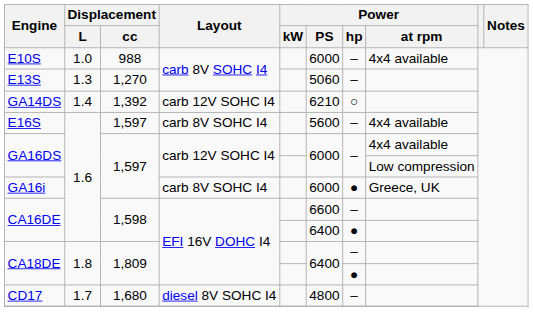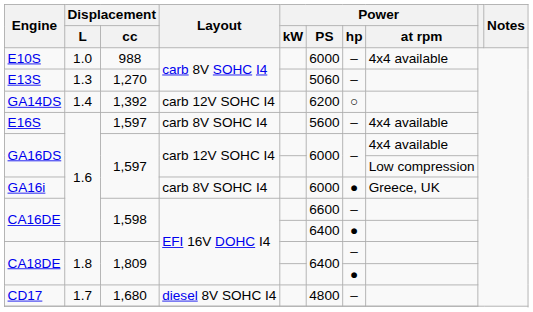 <table class="wikitable">
 <tr>
 <th rowspan = 2>Engine</th>
 <th colspan = 2>Displacement</th>
 <th rowspan = 2>Layout</th>
 <th colspan = 4>Power</th>
 <th rowspan = 2></th>
 <th rowspan = 2>Notes</th>
 </tr>
 <tr>
 <th>L</th>
 <th>cc</th>
 <th>kW</th>
 <th>PS</th>
 <th>hp</th>
 <th>at rpm</th>
 </tr>
 <tr>
 <td rowspan = 1><a href='#'>E10S</a></td>
 <td rowspan = 1 align=center>1.0</td>
 <td rowspan = 1 align=center>988</td>
 <td rowspan = 2><a href='#'>carb</a> 8V <a href='#'>SOHC</a> <a href='#'>I4</a></td>
 <td></td>
 <td>6000</td>
 <td align=center>–</td>
 <td>4x4 available</td>
 </tr>
 <tr>
 <td><a href='#'>E13S</a></td>
 <td align=center>1.3</td>
 <td align=center>1,270</td>
 <td></td>
 <td>5060</td>
 <td align=center>–</td>
 <td></td>
 </tr>
 <tr>
 <td><a href='#'>GA14DS</a></td>
 <td align=center>1.4</td>
 <td align=center>1,392</td>
 <td>carb 12V SOHC I4</td>
 <td></td>
-<td>6210</td>
+<td>6200</td>
 <td align=center>○</td>
 <td></td>
 </tr>
 <tr>
 <td><a href='#'>E16S</a></td>
 <td rowspan = 6 align=center>1.6</td>
 <td align=center>1,597</td>
 <td>carb 8V SOHC I4</td>
 <td></td>
 <td>5600</td>
 <td align=center>–</td>
 <td>4x4 available</td>
 </tr>
 <tr>
 <td rowspan = 2><a href='#'>GA16DS</a></td>
 <td rowspan = 3 align=center>1,597</td>
 <td rowspan = 2>carb 12V SOHC I4</td>
 <td></td>
 <td rowspan = 2>6000</td>
 <td rowspan=2 align=center>–</td>
 <td>4x4 available</td>
 </tr>
 <tr>
 <td></td>
 <td>Low compression</td>
 </tr>
 <tr>
 <td><a href='#'>GA16i</a></td>
 <td>carb 8V SOHC I4</td>
 <td></td>
 <td>6000</td>
 <td align=center>●</td>
 <td>Greece, UK</td>
 </tr>
 <tr>
 <td rowspan = 2><a href='#'>CA16DE</a></td>
 <td rowspan = 2 align=center>1,598</td>
 <td rowspan = 4><a href='#'>EFI</a> 16V <a href='#'>DOHC</a> I4</td>
 <td></td>
 <td>6600</td>
 <td align=center>–</td>
 <td></td>
 </tr>
 <tr>
 <td></td>
 <td>6400</td>
 <td align=center>●</td>
 <td></td>
 </tr>
 <tr>
 <td rowspan = 2><a href='#'>CA18DE</a></td>
 <td rowspan = 2 align=center>1.8</td>
 <td rowspan = 2 align=center>1,809</td>
 <td></td>
 <td rowspan = 2>6400</td>
 <td align=center>–</td>
 <td></td>
 </tr>
 <tr>
 <td></td>
 <td align=center>●</td>
 <td></td>
 </tr>
 <tr>
 <td><a href='#'>CD17</a></td>
 <td rowspan = 1 align=center>1.7</td>
 <td rowspan = 1 align=center>1,680</td>
 <td rowspan = 1><a href='#'>diesel</a> 8V SOHC I4</td>
 <td></td>
 <td>4800</td>
 <td align=center>–</td>
 <td></td>
 </tr>
 <tr>
 </tr>
 </table>
